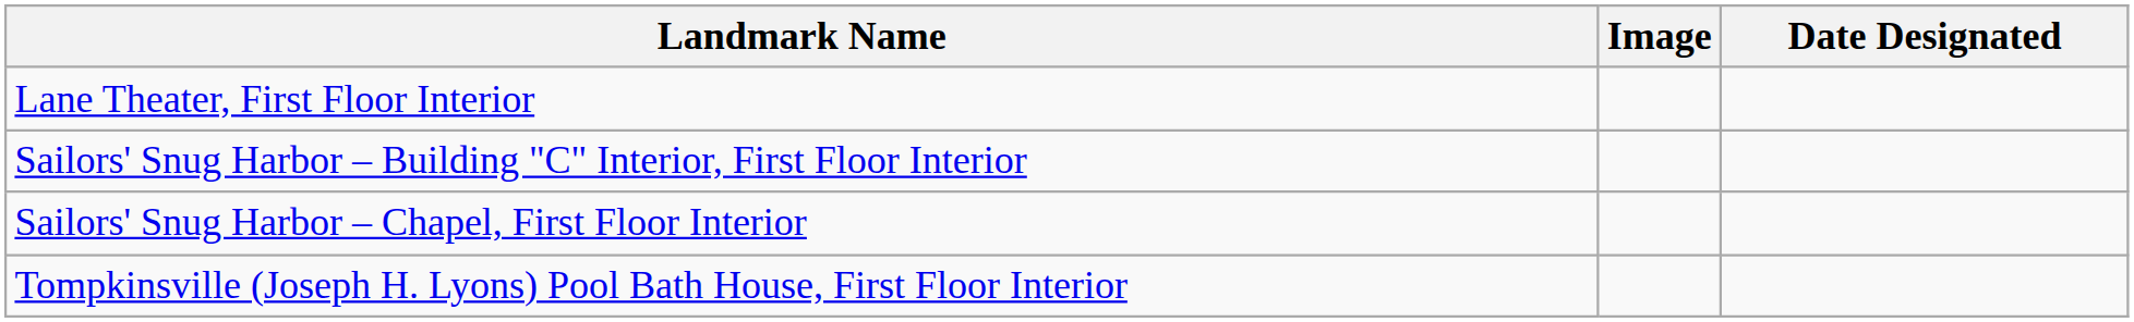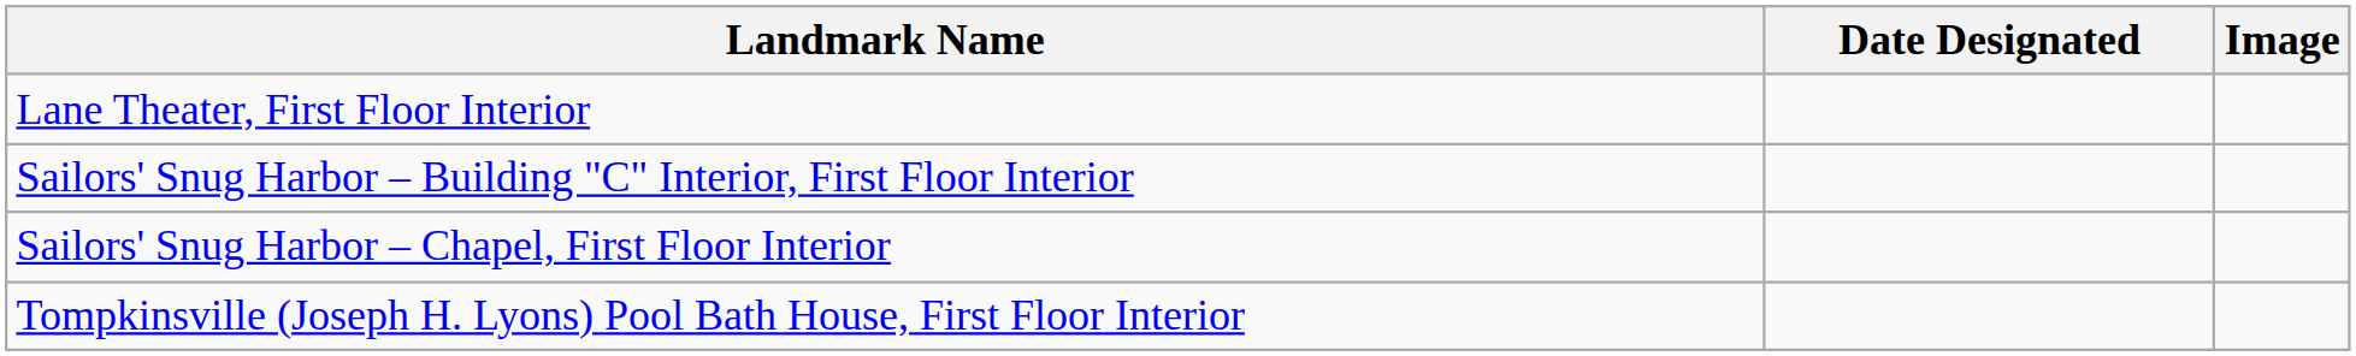 <table class="wikitable sortable" style="width:98%">
 <tr>
 <th width = 75%><strong>Landmark Name</strong></th>
+<th><strong>Date Designated</strong></th>
 <th width = 4% class="unsortable"><strong>Image</strong></th>
-<th><strong>Date Designated</strong></th>
 </tr>
 <tr>
 <td><a href='#'>Lane Theater, First Floor Interior</a></td>
+<td> </td>
 <td></td>
-<td> </td>
 </tr>
 <tr>
 <td><a href='#'>Sailors' Snug Harbor – Building "C" Interior, First Floor Interior</a></td>
+<td> </td>
 <td></td>
-<td> </td>
 </tr>
 <tr>
 <td><a href='#'>Sailors' Snug Harbor – Chapel, First Floor Interior</a></td>
+<td> </td>
 <td></td>
-<td> </td>
 </tr>
 <tr>
 <td><a href='#'>Tompkinsville (Joseph H. Lyons) Pool Bath House, First Floor Interior</a></td>
+<td> </td>
 <td></td>
-<td> </td>
 </tr>
 </table>
